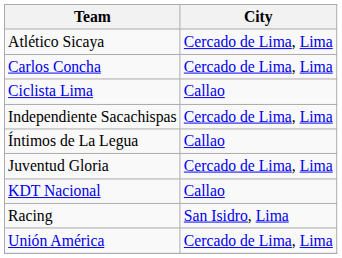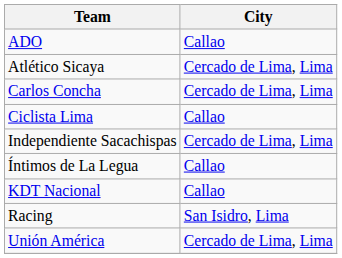 <table class="wikitable sortable">
 <tr>
 <th>Team</th>
 <th>City</th>
+</tr>
+<tr>
+<td><a href='#'>ADO</a></td>
+<td><a href='#'>Callao</a></td>
 </tr>
 <tr>
 <td>Atlético Sicaya</td>
 <td><a href='#'>Cercado de Lima</a>, <a href='#'>Lima</a></td>
 </tr>
 <tr>
 <td><a href='#'>Carlos Concha</a></td>
 <td><a href='#'>Cercado de Lima</a>, <a href='#'>Lima</a></td>
 </tr>
 <tr>
 <td><a href='#'>Ciclista Lima</a></td>
 <td><a href='#'>Callao</a></td>
 </tr>
 <tr>
 <td>Independiente Sacachispas</td>
 <td><a href='#'>Cercado de Lima</a>, <a href='#'>Lima</a></td>
 </tr>
 <tr>
 <td>Íntimos de La Legua</td>
 <td><a href='#'>Callao</a></td>
 </tr>
 <tr>
-<td>Juventud Gloria</td>
-<td><a href='#'>Cercado de Lima</a>, <a href='#'>Lima</a></td>
-</tr>
-<tr>
 <td><a href='#'>KDT Nacional</a></td>
 <td><a href='#'>Callao</a></td>
 </tr>
 <tr>
 <td>Racing</td>
 <td><a href='#'>San Isidro</a>, <a href='#'>Lima</a></td>
 </tr>
 <tr>
 <td><a href='#'>Unión América</a></td>
 <td><a href='#'>Cercado de Lima</a>, <a href='#'>Lima</a></td>
 </tr>
 <tr>
 </tr>
 </table>
